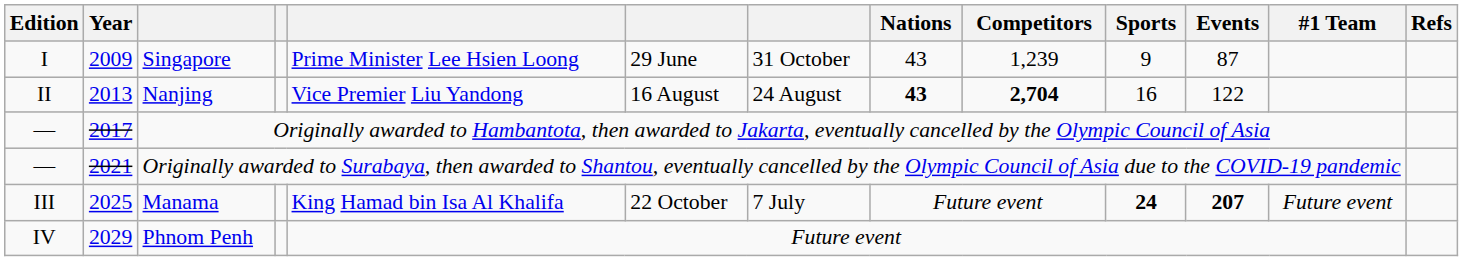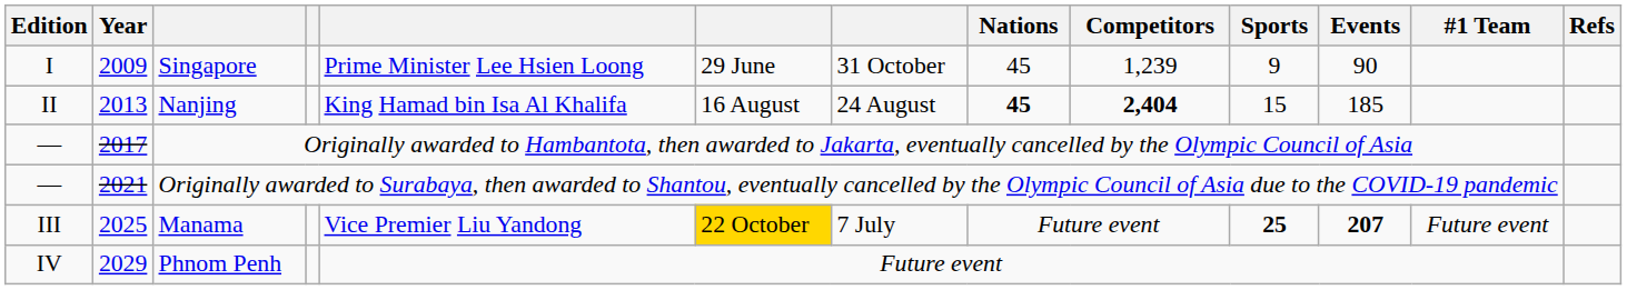 <table class="wikitable" style="text-align:center; font-size:90%;">
 <tr>
 <th>Edition</th>
 <th>Year</th>
 <th></th>
 <th></th>
 <th></th>
 <th></th>
 <th></th>
 <th>Nations</th>
 <th>Competitors</th>
 <th>Sports</th>
 <th>Events</th>
 <th>#1 Team</th>
 <th>Refs</th>
 </tr>
 <tr>
 <td>I</td>
 <td><a href='#'>2009</a></td>
 <td align=left><a href='#'>Singapore</a></td>
 <td align=left></td>
 <td align=left><a href='#'>Prime Minister</a> <a href='#'>Lee Hsien Loong</a></td>
 <td align=left>29 June</td>
 <td align=left>31 October</td>
-<td>43</td>
+<td>45</td>
 <td>1,239</td>
 <td>9</td>
-<td>87</td>
+<td>90</td>
 <td align=left></td>
 <td></td>
 </tr>
 <tr>
 <td>II</td>
 <td><a href='#'>2013</a></td>
 <td align=left><a href='#'>Nanjing</a></td>
 <td align=left></td>
-<td align=left><a href='#'>Vice Premier</a> <a href='#'>Liu Yandong</a></td>
+<td align=left><a href='#'>King</a> <a href='#'>Hamad bin Isa Al Khalifa</a></td>
 <td align=left>16 August</td>
 <td align=left>24 August</td>
-<td><strong>43</strong></td>
-<td><strong>2,704</strong></td>
-<td>16</td>
-<td>122</td>
+<td><strong>45</strong></td>
+<td><strong>2,404</strong></td>
+<td>15</td>
+<td>185</td>
 <td align=left></td>
 <td></td>
 </tr>
 <tr>
 <td>—</td>
 <td><s><a href='#'>2017</a></s></td>
 <td colspan=10 style="text-align:center"><em>Originally awarded to <a href='#'>Hambantota</a>, then awarded to <a href='#'>Jakarta</a>, eventually cancelled by the <a href='#'>Olympic Council of Asia</a></em></td>
 <td></td>
 </tr>
 <tr>
 <td>—</td>
 <td><s><a href='#'>2021</a></s></td>
 <td colspan=10 style="text-align:center"><em>Originally awarded to <a href='#'>Surabaya</a>, then awarded to <a href='#'>Shantou</a>, eventually cancelled by the <a href='#'>Olympic Council of Asia</a> due to the <a href='#'>COVID-19 pandemic</a></em></td>
 <td></td>
 </tr>
 <tr>
 <td>III</td>
 <td><a href='#'>2025</a></td>
 <td align=left><a href='#'>Manama</a></td>
 <td align=left></td>
-<td align=left><a href='#'>King</a> <a href='#'>Hamad bin Isa Al Khalifa</a></td>
-<td align=left>22 October</td>
+<td align=left><a href='#'>Vice Premier</a> <a href='#'>Liu Yandong</a></td>
+<td align=left style="background: gold;">22 October</td>
 <td align=left>7 July</td>
 <td colspan=2 style="text-align:center"><em>Future event</em></td>
-<td><strong>24</strong></td>
+<td><strong>25</strong></td>
 <td><strong>207</strong></td>
 <td style="text-align:center"><em>Future event</em></td>
 <td></td>
 </tr>
 <tr>
 <td>IV</td>
 <td><a href='#'>2029</a></td>
 <td align=left><a href='#'>Phnom Penh</a></td>
 <td align=left></td>
 <td colspan=8 style="text-align:center"><em>Future event</em></td>
 <td></td>
 </tr>
 </table>
